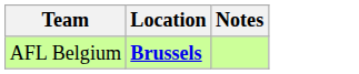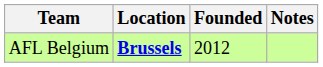 <table class="wikitable">
 <tr>
 <th>Team</th>
 <th>Location</th>
+<th>Founded</th>
 <th>Notes</th>
 </tr>
 <tr bgcolor="#CCFF99">
 <td>AFL Belgium</td>
 <td><strong><a href='#'>Brussels</a></strong></td>
+<td>2012</td>
 <td></td>
 </tr>
 </table>
